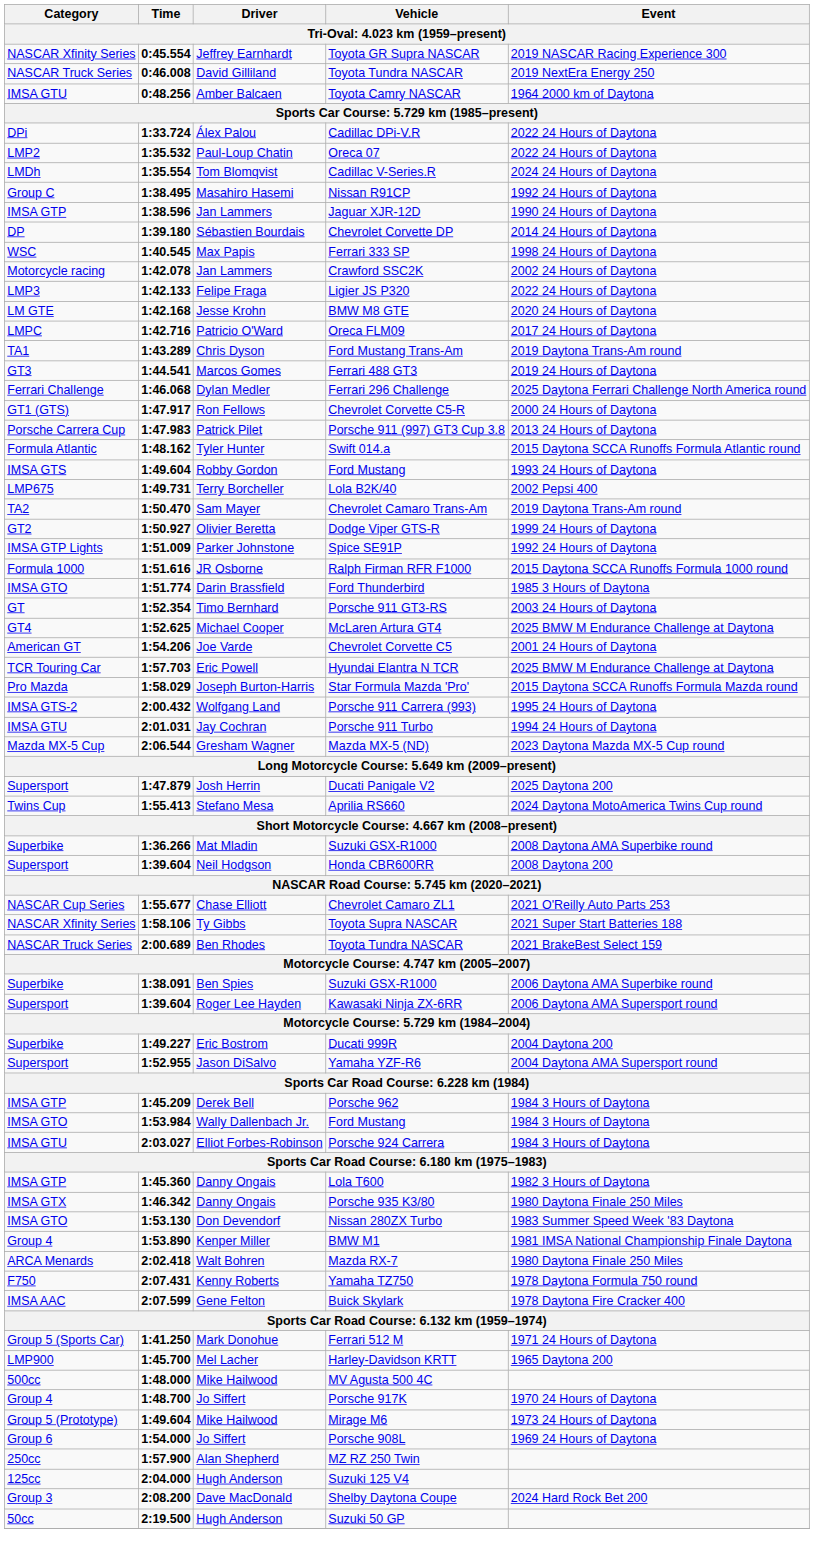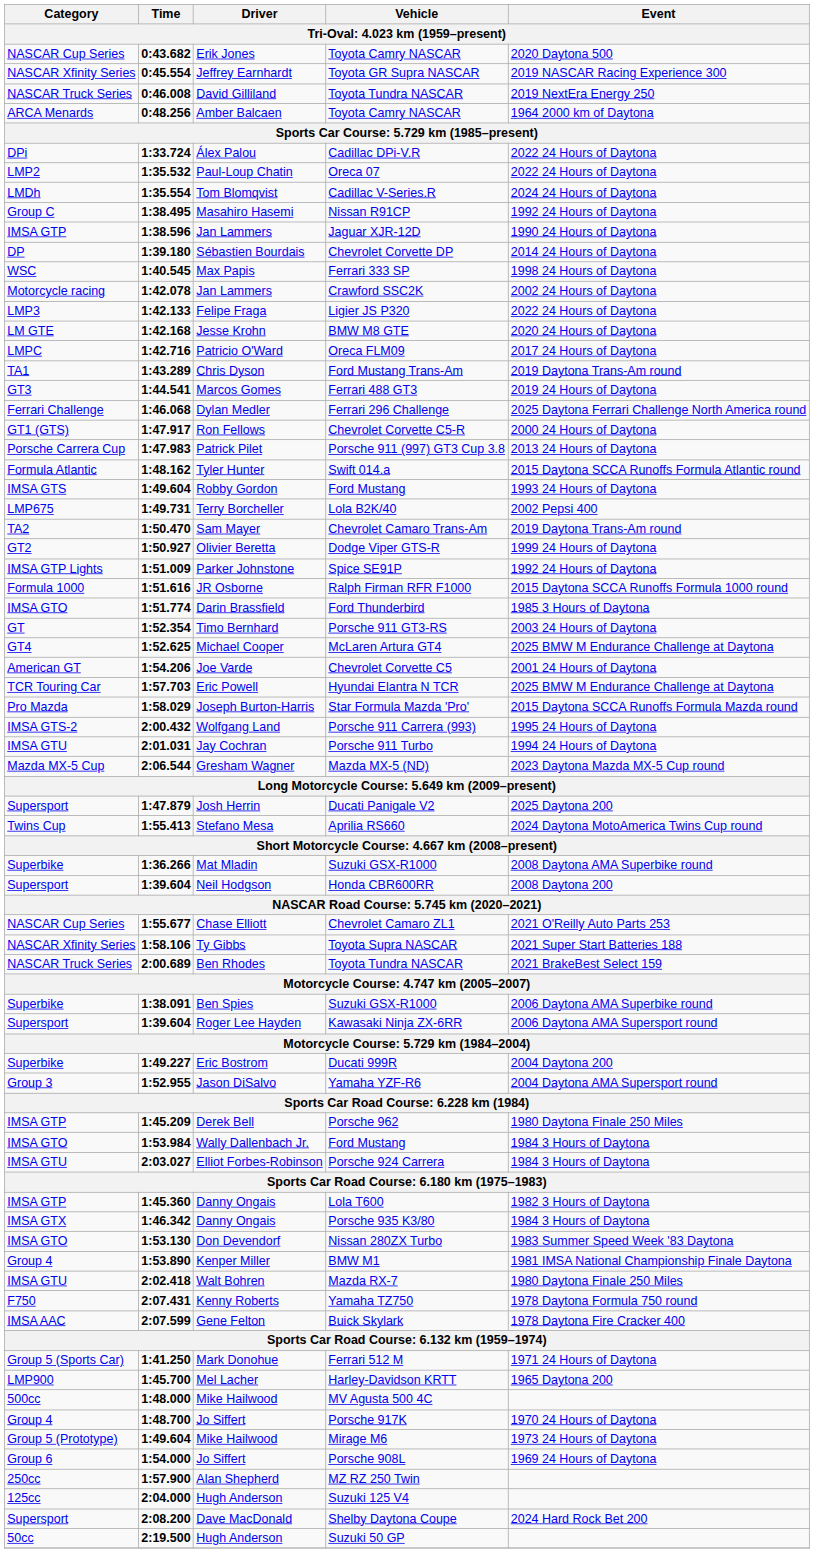 <table class="wikitable">
 <tr>
 <th>Category</th>
 <th>Time</th>
 <th>Driver</th>
 <th>Vehicle</th>
 <th>Event</th>
 </tr>
 <tr>
 <th colspan=5>Tri-Oval: 4.023 km (1959–present)</th>
+</tr>
+<tr>
+<td><a href='#'>NASCAR Cup Series</a></td>
+<td><strong>0:43.682</strong></td>
+<td><a href='#'>Erik Jones</a></td>
+<td><a href='#'>Toyota Camry NASCAR</a></td>
+<td><a href='#'>2020 Daytona 500</a></td>
 </tr>
 <tr>
 <td><a href='#'>NASCAR Xfinity Series</a></td>
 <td><strong>0:45.554</strong></td>
 <td><a href='#'>Jeffrey Earnhardt</a></td>
 <td><a href='#'>Toyota GR Supra NASCAR</a></td>
 <td><a href='#'>2019 NASCAR Racing Experience 300</a></td>
 </tr>
 <tr>
 <td><a href='#'>NASCAR Truck Series</a></td>
 <td><strong>0:46.008</strong></td>
 <td><a href='#'>David Gilliland</a></td>
 <td><a href='#'>Toyota Tundra NASCAR</a></td>
 <td><a href='#'>2019 NextEra Energy 250</a></td>
 </tr>
 <tr>
-<td><a href='#'>IMSA GTU</a></td>
+<td><a href='#'>ARCA Menards</a></td>
 <td><strong>0:48.256</strong></td>
 <td><a href='#'>Amber Balcaen</a></td>
 <td><a href='#'>Toyota Camry NASCAR</a></td>
 <td><a href='#'>1964 2000 km of Daytona</a></td>
 </tr>
 <tr>
 <th colspan=5>Sports Car Course: 5.729 km (1985–present)</th>
 </tr>
 <tr>
 <td><a href='#'>DPi</a></td>
 <td><strong>1:33.724</strong></td>
 <td><a href='#'>Álex Palou</a></td>
 <td><a href='#'>Cadillac DPi-V.R</a></td>
 <td><a href='#'>2022 24 Hours of Daytona</a></td>
 </tr>
 <tr>
 <td><a href='#'>LMP2</a></td>
 <td><strong>1:35.532</strong></td>
 <td><a href='#'>Paul-Loup Chatin</a></td>
 <td><a href='#'>Oreca 07</a></td>
 <td><a href='#'>2022 24 Hours of Daytona</a></td>
 </tr>
 <tr>
 <td><a href='#'>LMDh</a></td>
 <td><strong>1:35.554</strong></td>
 <td><a href='#'>Tom Blomqvist</a></td>
 <td><a href='#'>Cadillac V-Series.R</a></td>
 <td><a href='#'>2024 24 Hours of Daytona</a></td>
 </tr>
 <tr>
 <td><a href='#'>Group C</a></td>
 <td><strong>1:38.495</strong></td>
 <td><a href='#'>Masahiro Hasemi</a></td>
 <td><a href='#'>Nissan R91CP</a></td>
 <td><a href='#'>1992 24 Hours of Daytona</a></td>
 </tr>
 <tr>
 <td><a href='#'>IMSA GTP</a></td>
 <td><strong>1:38.596</strong></td>
 <td><a href='#'>Jan Lammers</a></td>
 <td><a href='#'>Jaguar XJR-12D</a></td>
 <td><a href='#'>1990 24 Hours of Daytona</a></td>
 </tr>
 <tr>
 <td><a href='#'>DP</a></td>
 <td><strong>1:39.180</strong></td>
 <td><a href='#'>Sébastien Bourdais</a></td>
 <td><a href='#'>Chevrolet Corvette DP</a></td>
 <td><a href='#'>2014 24 Hours of Daytona</a></td>
 </tr>
 <tr>
 <td><a href='#'>WSC</a></td>
 <td><strong>1:40.545</strong></td>
 <td><a href='#'>Max Papis</a></td>
 <td><a href='#'>Ferrari 333 SP</a></td>
 <td><a href='#'>1998 24 Hours of Daytona</a></td>
 </tr>
 <tr>
 <td><a href='#'>Motorcycle racing</a></td>
 <td><strong>1:42.078</strong></td>
 <td><a href='#'>Jan Lammers</a></td>
 <td><a href='#'>Crawford SSC2K</a></td>
 <td><a href='#'>2002 24 Hours of Daytona</a></td>
 </tr>
 <tr>
 <td><a href='#'>LMP3</a></td>
 <td><strong>1:42.133</strong></td>
 <td><a href='#'>Felipe Fraga</a></td>
 <td><a href='#'>Ligier JS P320</a></td>
 <td><a href='#'>2022 24 Hours of Daytona</a></td>
 </tr>
 <tr>
 <td><a href='#'>LM GTE</a></td>
 <td><strong>1:42.168</strong></td>
 <td><a href='#'>Jesse Krohn</a></td>
 <td><a href='#'>BMW M8 GTE</a></td>
 <td><a href='#'>2020 24 Hours of Daytona</a></td>
 </tr>
 <tr>
 <td><a href='#'>LMPC</a></td>
 <td><strong>1:42.716</strong></td>
 <td><a href='#'>Patricio O'Ward</a></td>
 <td><a href='#'>Oreca FLM09</a></td>
 <td><a href='#'>2017 24 Hours of Daytona</a></td>
 </tr>
 <tr>
 <td><a href='#'>TA1</a></td>
 <td><strong>1:43.289</strong></td>
 <td><a href='#'>Chris Dyson</a></td>
 <td><a href='#'>Ford Mustang Trans-Am</a></td>
 <td><a href='#'>2019 Daytona Trans-Am round</a></td>
 </tr>
 <tr>
 <td><a href='#'>GT3</a></td>
 <td><strong>1:44.541</strong></td>
 <td><a href='#'>Marcos Gomes</a></td>
 <td><a href='#'>Ferrari 488 GT3</a></td>
 <td><a href='#'>2019 24 Hours of Daytona</a></td>
 </tr>
 <tr>
 <td><a href='#'>Ferrari Challenge</a></td>
 <td><strong>1:46.068</strong></td>
 <td><a href='#'>Dylan Medler</a></td>
 <td><a href='#'>Ferrari 296 Challenge</a></td>
 <td><a href='#'>2025 Daytona Ferrari Challenge North America round</a></td>
 </tr>
 <tr>
 <td><a href='#'>GT1 (GTS)</a></td>
 <td><strong>1:47.917</strong></td>
 <td><a href='#'>Ron Fellows</a></td>
 <td><a href='#'>Chevrolet Corvette C5-R</a></td>
 <td><a href='#'>2000 24 Hours of Daytona</a></td>
 </tr>
 <tr>
 <td><a href='#'>Porsche Carrera Cup</a></td>
 <td><strong>1:47.983</strong></td>
 <td><a href='#'>Patrick Pilet</a></td>
 <td><a href='#'>Porsche 911 (997) GT3 Cup 3.8</a></td>
 <td><a href='#'>2013 24 Hours of Daytona</a></td>
 </tr>
 <tr>
 <td><a href='#'>Formula Atlantic</a></td>
 <td><strong>1:48.162</strong></td>
 <td><a href='#'>Tyler Hunter</a></td>
 <td><a href='#'>Swift 014.a</a></td>
 <td><a href='#'>2015 Daytona SCCA Runoffs Formula Atlantic round</a></td>
 </tr>
 <tr>
 <td><a href='#'>IMSA GTS</a></td>
 <td><strong>1:49.604</strong></td>
 <td><a href='#'>Robby Gordon</a></td>
 <td><a href='#'>Ford Mustang</a></td>
 <td><a href='#'>1993 24 Hours of Daytona</a></td>
 </tr>
 <tr>
 <td><a href='#'>LMP675</a></td>
 <td><strong>1:49.731</strong></td>
 <td><a href='#'>Terry Borcheller</a></td>
 <td><a href='#'>Lola B2K/40</a></td>
 <td><a href='#'>2002 Pepsi 400</a></td>
 </tr>
 <tr>
 <td><a href='#'>TA2</a></td>
 <td><strong>1:50.470</strong></td>
 <td><a href='#'>Sam Mayer</a></td>
 <td><a href='#'>Chevrolet Camaro Trans-Am</a></td>
 <td><a href='#'>2019 Daytona Trans-Am round</a></td>
 </tr>
 <tr>
 <td><a href='#'>GT2</a></td>
 <td><strong>1:50.927</strong></td>
 <td><a href='#'>Olivier Beretta</a></td>
 <td><a href='#'>Dodge Viper GTS-R</a></td>
 <td><a href='#'>1999 24 Hours of Daytona</a></td>
 </tr>
 <tr>
 <td><a href='#'>IMSA GTP Lights</a></td>
 <td><strong>1:51.009</strong></td>
 <td><a href='#'>Parker Johnstone</a></td>
 <td><a href='#'>Spice SE91P</a></td>
 <td><a href='#'>1992 24 Hours of Daytona</a></td>
 </tr>
 <tr>
 <td><a href='#'>Formula 1000</a></td>
 <td><strong>1:51.616</strong></td>
 <td><a href='#'>JR Osborne</a></td>
 <td><a href='#'>Ralph Firman RFR F1000</a></td>
 <td><a href='#'>2015 Daytona SCCA Runoffs Formula 1000 round</a></td>
 </tr>
 <tr>
 <td><a href='#'>IMSA GTO</a></td>
 <td><strong>1:51.774</strong></td>
 <td><a href='#'>Darin Brassfield</a></td>
 <td><a href='#'>Ford Thunderbird</a></td>
 <td><a href='#'>1985 3 Hours of Daytona</a></td>
 </tr>
 <tr>
 <td><a href='#'>GT</a></td>
 <td><strong>1:52.354</strong></td>
 <td><a href='#'>Timo Bernhard</a></td>
 <td><a href='#'>Porsche 911 GT3-RS</a></td>
 <td><a href='#'>2003 24 Hours of Daytona</a></td>
 </tr>
 <tr>
 <td><a href='#'>GT4</a></td>
 <td><strong>1:52.625</strong></td>
 <td><a href='#'>Michael Cooper</a></td>
 <td><a href='#'>McLaren Artura GT4</a></td>
 <td><a href='#'>2025 BMW M Endurance Challenge at Daytona</a></td>
 </tr>
 <tr>
 <td><a href='#'>American GT</a></td>
 <td><strong>1:54.206</strong></td>
 <td><a href='#'>Joe Varde</a></td>
 <td><a href='#'>Chevrolet Corvette C5</a></td>
 <td><a href='#'>2001 24 Hours of Daytona</a></td>
 </tr>
 <tr>
 <td><a href='#'>TCR Touring Car</a></td>
 <td><strong>1:57.703</strong></td>
 <td><a href='#'>Eric Powell</a></td>
 <td><a href='#'>Hyundai Elantra N TCR</a></td>
 <td><a href='#'>2025 BMW M Endurance Challenge at Daytona</a></td>
 </tr>
 <tr>
 <td><a href='#'>Pro Mazda</a></td>
 <td><strong>1:58.029</strong></td>
 <td><a href='#'>Joseph Burton-Harris</a></td>
 <td><a href='#'>Star Formula Mazda 'Pro'</a></td>
 <td><a href='#'>2015 Daytona SCCA Runoffs Formula Mazda round</a></td>
 </tr>
 <tr>
 <td><a href='#'>IMSA GTS-2</a></td>
 <td><strong>2:00.432</strong></td>
 <td><a href='#'>Wolfgang Land</a></td>
 <td><a href='#'>Porsche 911 Carrera (993)</a></td>
 <td><a href='#'>1995 24 Hours of Daytona</a></td>
 </tr>
 <tr>
 <td><a href='#'>IMSA GTU</a></td>
 <td><strong>2:01.031</strong></td>
 <td><a href='#'>Jay Cochran</a></td>
 <td><a href='#'>Porsche 911 Turbo</a></td>
 <td><a href='#'>1994 24 Hours of Daytona</a></td>
 </tr>
 <tr>
 <td><a href='#'>Mazda MX-5 Cup</a></td>
 <td><strong>2:06.544</strong></td>
 <td><a href='#'>Gresham Wagner</a></td>
 <td><a href='#'>Mazda MX-5 (ND)</a></td>
 <td><a href='#'>2023 Daytona Mazda MX-5 Cup round</a></td>
 </tr>
 <tr>
 <th colspan=5>Long Motorcycle Course: 5.649 km (2009–present)</th>
 </tr>
 <tr>
 <td><a href='#'>Supersport</a></td>
 <td><strong>1:47.879</strong></td>
 <td><a href='#'>Josh Herrin</a></td>
 <td><a href='#'>Ducati Panigale V2</a></td>
 <td><a href='#'>2025 Daytona 200</a></td>
 </tr>
 <tr>
 <td><a href='#'>Twins Cup</a></td>
 <td><strong>1:55.413</strong></td>
 <td><a href='#'>Stefano Mesa</a></td>
 <td><a href='#'>Aprilia RS660</a></td>
 <td><a href='#'>2024 Daytona MotoAmerica Twins Cup round</a></td>
 </tr>
 <tr>
 <th colspan=5>Short Motorcycle Course: 4.667 km (2008–present)</th>
 </tr>
 <tr>
 <td><a href='#'>Superbike</a></td>
 <td><strong>1:36.266</strong></td>
 <td><a href='#'>Mat Mladin</a></td>
 <td><a href='#'>Suzuki GSX-R1000</a></td>
 <td><a href='#'>2008 Daytona AMA Superbike round</a></td>
 </tr>
 <tr>
 <td><a href='#'>Supersport</a></td>
 <td><strong>1:39.604</strong></td>
 <td><a href='#'>Neil Hodgson</a></td>
 <td><a href='#'>Honda CBR600RR</a></td>
 <td><a href='#'>2008 Daytona 200</a></td>
 </tr>
 <tr>
 <th colspan=5>NASCAR Road Course: 5.745 km (2020–2021)</th>
 </tr>
 <tr>
 <td><a href='#'>NASCAR Cup Series</a></td>
 <td><strong>1:55.677</strong></td>
 <td><a href='#'>Chase Elliott</a></td>
 <td><a href='#'>Chevrolet Camaro ZL1</a></td>
 <td><a href='#'>2021 O'Reilly Auto Parts 253</a></td>
 </tr>
 <tr>
 <td><a href='#'>NASCAR Xfinity Series</a></td>
 <td><strong>1:58.106</strong></td>
 <td><a href='#'>Ty Gibbs</a></td>
 <td><a href='#'>Toyota Supra NASCAR</a></td>
 <td><a href='#'>2021 Super Start Batteries 188</a></td>
 </tr>
 <tr>
 <td><a href='#'>NASCAR Truck Series</a></td>
 <td><strong>2:00.689</strong></td>
 <td><a href='#'>Ben Rhodes</a></td>
 <td><a href='#'>Toyota Tundra NASCAR</a></td>
 <td><a href='#'>2021 BrakeBest Select 159</a></td>
 </tr>
 <tr>
 <th colspan=5>Motorcycle Course: 4.747 km (2005–2007)</th>
 </tr>
 <tr>
 <td><a href='#'>Superbike</a></td>
 <td><strong>1:38.091</strong></td>
 <td><a href='#'>Ben Spies</a></td>
 <td><a href='#'>Suzuki GSX-R1000</a></td>
 <td><a href='#'>2006 Daytona AMA Superbike round</a></td>
 </tr>
 <tr>
 <td><a href='#'>Supersport</a></td>
 <td><strong>1:39.604</strong></td>
 <td><a href='#'>Roger Lee Hayden</a></td>
 <td><a href='#'>Kawasaki Ninja ZX-6RR</a></td>
 <td><a href='#'>2006 Daytona AMA Supersport round</a></td>
 </tr>
 <tr>
 <th colspan=5>Motorcycle Course: 5.729 km (1984–2004)</th>
 </tr>
 <tr>
 <td><a href='#'>Superbike</a></td>
 <td><strong>1:49.227</strong></td>
 <td><a href='#'>Eric Bostrom</a></td>
 <td><a href='#'>Ducati 999R</a></td>
 <td><a href='#'>2004 Daytona 200</a></td>
 </tr>
 <tr>
-<td><a href='#'>Supersport</a></td>
+<td><a href='#'>Group 3</a></td>
 <td><strong>1:52.955</strong></td>
 <td><a href='#'>Jason DiSalvo</a></td>
 <td><a href='#'>Yamaha YZF-R6</a></td>
 <td><a href='#'>2004 Daytona AMA Supersport round</a></td>
 </tr>
 <tr>
 <th colspan=5>Sports Car Road Course: 6.228 km (1984)</th>
 </tr>
 <tr>
 <td><a href='#'>IMSA GTP</a></td>
 <td><strong>1:45.209</strong></td>
 <td><a href='#'>Derek Bell</a></td>
 <td><a href='#'>Porsche 962</a></td>
-<td><a href='#'>1984 3 Hours of Daytona</a></td>
+<td><a href='#'>1980 Daytona Finale 250 Miles</a></td>
 </tr>
 <tr>
 <td><a href='#'>IMSA GTO</a></td>
 <td><strong>1:53.984</strong></td>
 <td><a href='#'>Wally Dallenbach Jr.</a></td>
 <td><a href='#'>Ford Mustang</a></td>
 <td><a href='#'>1984 3 Hours of Daytona</a></td>
 </tr>
 <tr>
 <td><a href='#'>IMSA GTU</a></td>
 <td><strong>2:03.027</strong></td>
 <td><a href='#'>Elliot Forbes-Robinson</a></td>
 <td><a href='#'>Porsche 924 Carrera</a></td>
 <td><a href='#'>1984 3 Hours of Daytona</a></td>
 </tr>
 <tr>
 <th colspan=5>Sports Car Road Course: 6.180 km (1975–1983)</th>
 </tr>
 <tr>
 <td><a href='#'>IMSA GTP</a></td>
 <td><strong>1:45.360</strong></td>
 <td><a href='#'>Danny Ongais</a></td>
 <td><a href='#'>Lola T600</a></td>
 <td><a href='#'>1982 3 Hours of Daytona</a></td>
 </tr>
 <tr>
 <td><a href='#'>IMSA GTX</a></td>
 <td><strong>1:46.342</strong></td>
 <td><a href='#'>Danny Ongais</a></td>
 <td><a href='#'>Porsche 935 K3/80</a></td>
-<td><a href='#'>1980 Daytona Finale 250 Miles</a></td>
+<td><a href='#'>1984 3 Hours of Daytona</a></td>
 </tr>
 <tr>
 <td><a href='#'>IMSA GTO</a></td>
 <td><strong>1:53.130</strong></td>
 <td><a href='#'>Don Devendorf</a></td>
 <td><a href='#'>Nissan 280ZX Turbo</a></td>
 <td><a href='#'>1983 Summer Speed Week '83 Daytona</a></td>
 </tr>
 <tr>
 <td><a href='#'>Group 4</a></td>
 <td><strong>1:53.890</strong></td>
 <td><a href='#'>Kenper Miller</a></td>
 <td><a href='#'>BMW M1</a></td>
 <td><a href='#'>1981 IMSA National Championship Finale Daytona</a></td>
 </tr>
 <tr>
-<td><a href='#'>ARCA Menards</a></td>
+<td><a href='#'>IMSA GTU</a></td>
 <td><strong>2:02.418</strong></td>
 <td><a href='#'>Walt Bohren</a></td>
 <td><a href='#'>Mazda RX-7</a></td>
 <td><a href='#'>1980 Daytona Finale 250 Miles</a></td>
 </tr>
 <tr>
 <td><a href='#'>F750</a></td>
 <td><strong>2:07.431</strong></td>
 <td><a href='#'>Kenny Roberts</a></td>
 <td><a href='#'>Yamaha TZ750</a></td>
 <td><a href='#'>1978 Daytona Formula 750 round</a></td>
 </tr>
 <tr>
 <td><a href='#'>IMSA AAC</a></td>
 <td><strong>2:07.599</strong></td>
 <td><a href='#'>Gene Felton</a></td>
 <td><a href='#'>Buick Skylark</a></td>
 <td><a href='#'>1978 Daytona Fire Cracker 400</a></td>
 </tr>
 <tr>
 <th colspan=5>Sports Car Road Course: 6.132 km (1959–1974)</th>
 </tr>
 <tr>
 <td><a href='#'>Group 5 (Sports Car)</a></td>
 <td><strong>1:41.250</strong></td>
 <td><a href='#'>Mark Donohue</a></td>
 <td><a href='#'>Ferrari 512 M</a></td>
 <td><a href='#'>1971 24 Hours of Daytona</a></td>
 </tr>
 <tr>
 <td><a href='#'>LMP900</a></td>
 <td><strong>1:45.700</strong></td>
 <td><a href='#'>Mel Lacher</a></td>
 <td><a href='#'>Harley-Davidson KRTT</a></td>
 <td><a href='#'>1965 Daytona 200</a></td>
 </tr>
 <tr>
 <td><a href='#'>500cc</a></td>
 <td><strong>1:48.000</strong></td>
 <td><a href='#'>Mike Hailwood</a></td>
 <td><a href='#'>MV Agusta 500 4C</a></td>
 <td></td>
 </tr>
 <tr>
 <td><a href='#'>Group 4</a></td>
 <td><strong>1:48.700</strong></td>
 <td><a href='#'>Jo Siffert</a></td>
 <td><a href='#'>Porsche 917K</a></td>
 <td><a href='#'>1970 24 Hours of Daytona</a></td>
 </tr>
 <tr>
 <td><a href='#'>Group 5 (Prototype)</a></td>
 <td><strong>1:49.604</strong></td>
 <td><a href='#'>Mike Hailwood</a></td>
 <td><a href='#'>Mirage M6</a></td>
 <td><a href='#'>1973 24 Hours of Daytona</a></td>
 </tr>
 <tr>
 <td><a href='#'>Group 6</a></td>
 <td><strong>1:54.000</strong></td>
 <td><a href='#'>Jo Siffert</a></td>
 <td><a href='#'>Porsche 908L</a></td>
 <td><a href='#'>1969 24 Hours of Daytona</a></td>
 </tr>
 <tr>
 <td><a href='#'>250cc</a></td>
 <td><strong>1:57.900</strong></td>
 <td><a href='#'>Alan Shepherd</a></td>
 <td><a href='#'>MZ RZ 250 Twin</a></td>
 <td></td>
 </tr>
 <tr>
 <td><a href='#'>125cc</a></td>
 <td><strong>2:04.000</strong></td>
 <td><a href='#'>Hugh Anderson</a></td>
 <td><a href='#'>Suzuki 125 V4</a></td>
 <td></td>
 </tr>
 <tr>
-<td><a href='#'>Group 3</a></td>
+<td><a href='#'>Supersport</a></td>
 <td><strong>2:08.200</strong></td>
 <td><a href='#'>Dave MacDonald</a></td>
 <td><a href='#'>Shelby Daytona Coupe</a></td>
 <td><a href='#'>2024 Hard Rock Bet 200</a></td>
 </tr>
 <tr>
 <td><a href='#'>50cc</a></td>
 <td><strong>2:19.500</strong></td>
 <td><a href='#'>Hugh Anderson</a></td>
 <td><a href='#'>Suzuki 50 GP</a></td>
 <td></td>
 </tr>
 <tr>
 </tr>
 </table>
